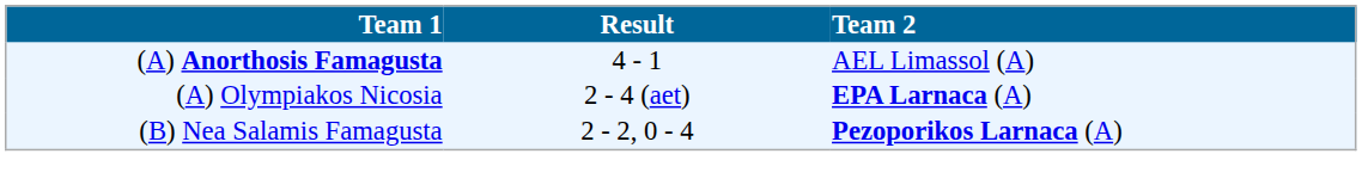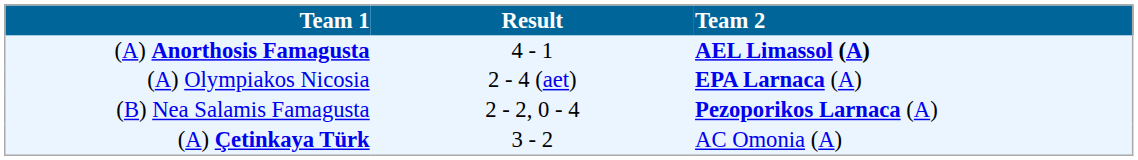 <table cellspacing="0" style="background: #EBF5FF; border: 1px #aaa solid; border-collapse: collapse; font-size: 95%;" width=60%>
 <tr bgcolor=#006699 style="color:white;">
 <th width=25% align="right">Team 1</th>
 <th width=22% align="center">Result</th>
 <th width=30% align="left">Team 2</th>
 </tr>
 <tr>
 <td align=right>(<a href='#'>A</a>) <strong><a href='#'>Anorthosis Famagusta</a></strong></td>
 <td align=center>4 - 1</td>
-<td align=left><a href='#'>AEL Limassol</a> (<a href='#'>A</a>)</td>
+<td align=left><strong><a href='#'>AEL Limassol</a> (<a href='#'>A</a>)</strong></td>
 </tr>
 <tr>
 <td align=right>(<a href='#'>A</a>) <a href='#'>Olympiakos Nicosia</a></td>
 <td align=center>2 - 4 (<a href='#'>aet</a>)</td>
 <td align=left><strong><a href='#'>EPA Larnaca</a></strong> (<a href='#'>A</a>)</td>
 </tr>
 <tr>
 <td align=right>(<a href='#'>B</a>) <a href='#'>Nea Salamis Famagusta</a></td>
 <td align=center>2 - 2, 0 - 4</td>
 <td align=left><strong><a href='#'>Pezoporikos Larnaca</a></strong> (<a href='#'>A</a>)</td>
 </tr>
 <tr>
+<td align=right>(<a href='#'>A</a>) <strong><a href='#'>Çetinkaya Türk</a></strong></td>
+<td align=center>3 - 2</td>
+<td align=left><a href='#'>AC Omonia</a> (<a href='#'>A</a>)</td>
+</tr>
+<tr>
 </tr>
 </table>
